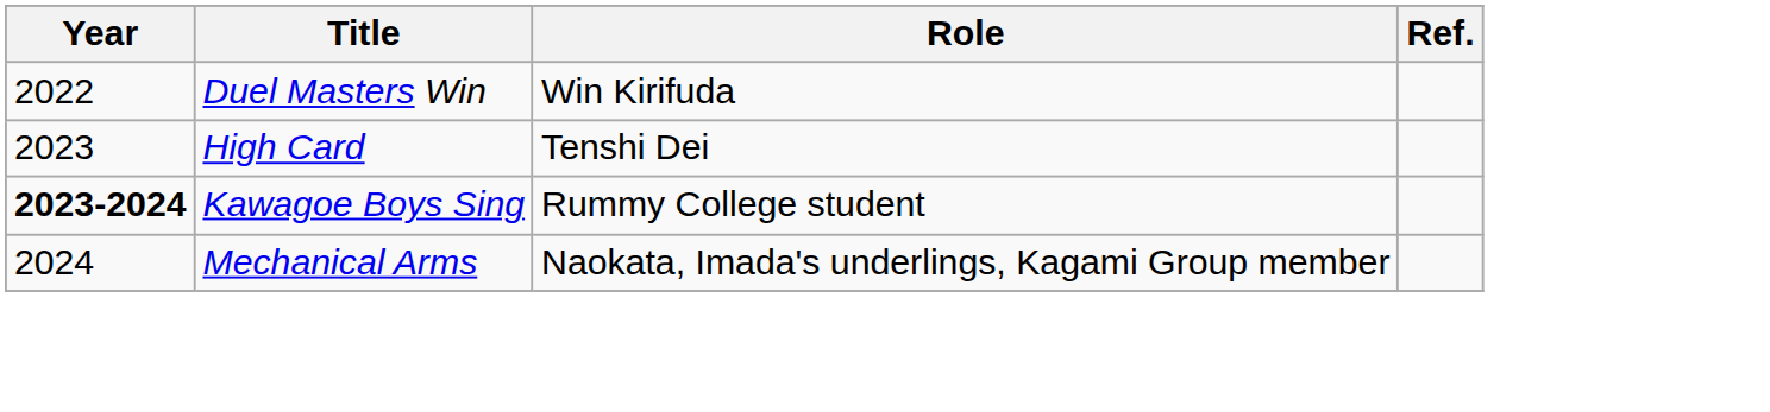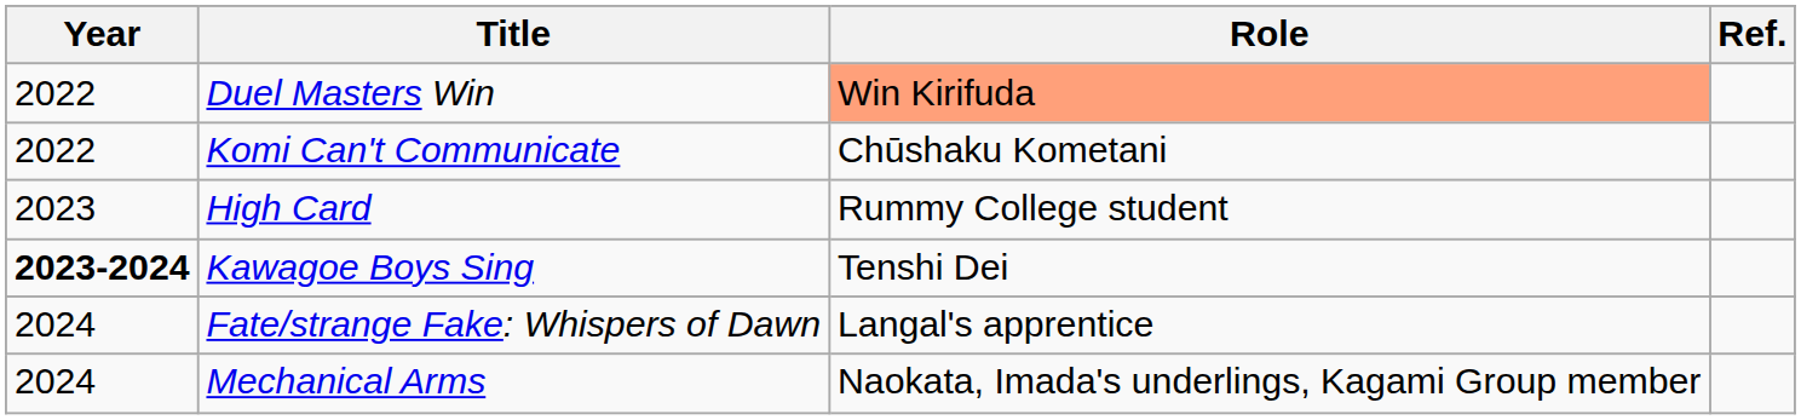 <table class="wikitable">
 <tr>
 <th>Year</th>
 <th>Title</th>
 <th>Role</th>
 <th>Ref.</th>
 </tr>
 <tr>
 <td>2022</td>
 <td><em><a href='#'>Duel Masters</a> Win</em></td>
-<td>Win Kirifuda</td>
+<td style="background: lightsalmon;">Win Kirifuda</td>
+<td></td>
+</tr>
+<tr>
+<td>2022</td>
+<td><em><a href='#'>Komi Can't Communicate</a></em></td>
+<td>Chūshaku Kometani</td>
 <td></td>
 </tr>
 <tr>
 <td>2023</td>
 <td><em><a href='#'>High Card</a></em></td>
-<td>Tenshi Dei</td>
+<td>Rummy College student</td>
 <td></td>
 </tr>
 <tr>
 <td><strong>2023-2024</strong></td>
 <td><em><a href='#'>Kawagoe Boys Sing</a></em></td>
-<td>Rummy College student</td>
+<td>Tenshi Dei</td>
+<td></td>
+</tr>
+<tr>
+<td>2024</td>
+<td><em><a href='#'>Fate/strange Fake</a>: Whispers of Dawn</em></td>
+<td>Langal's apprentice</td>
 <td></td>
 </tr>
 <tr>
 <td>2024</td>
 <td><em><a href='#'>Mechanical Arms</a></em></td>
 <td>Naokata, Imada's underlings, Kagami Group member</td>
 <td></td>
 </tr>
 </table>
